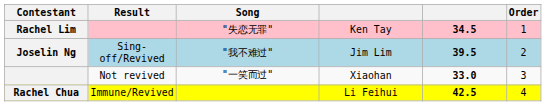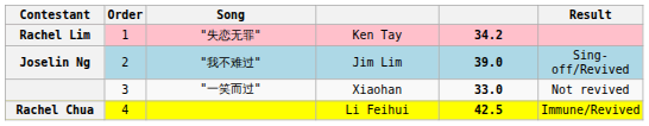 <table class="wikitable plainrowheaders" style="text-align:center;">
 <tr>
 <th scope="col" style="width:8em;">Contestant</th>
-<th scope="col" style="width:7em;">Result</th>
+<th scope="col">Order</th>
 <th scope="col" style="width:14em;">Song</th>
 <th scope="col" style="width:10em;"></th>
 <th colspan=1 scope="col" style="width:8em;"></th>
-<th scope="col">Order</th>
+<th scope="col" style="width:7em;">Result</th>
 </tr>
 <tr style="background:pink;">
 <th scope="row">Rachel Lim</th>
-<td></td>
+<td>1</td>
 <td>"失恋无罪"</td>
 <td>Ken Tay</td>
-<td><strong>34.5</strong></td>
-<td>1</td>
+<td><strong>34.2</strong></td>
+<td></td>
 </tr>
 <tr style="background:lightblue;">
 <th scope="row">Joselin Ng</th>
-<td>Sing-off/Revived</td>
+<td>2</td>
 <td>"我不难过"</td>
 <td>Jim Lim</td>
-<td><strong>39.5</strong></td>
-<td>2</td>
+<td><strong>39.0</strong></td>
+<td>Sing-off/Revived</td>
 </tr>
 <tr>
 <th scope="row"></th>
-<td>Not revived</td>
+<td>3</td>
 <td>"一笑而过"</td>
 <td>Xiaohan</td>
 <td><strong>33.0</strong></td>
-<td>3</td>
+<td>Not revived</td>
 </tr>
 <tr style="background:yellow;">
 <th scope="row">Rachel Chua</th>
-<td>Immune/Revived</td>
+<td>4</td>
 <td></td>
 <td>Li Feihui</td>
 <td><strong>42.5</strong></td>
-<td>4</td>
+<td>Immune/Revived</td>
 </tr>
 </table>
